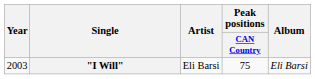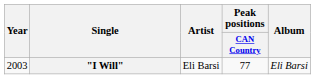 <table class="wikitable plainrowheaders" style="text-align:center;">
 <tr>
 <th rowspan="2">Year</th>
 <th rowspan="2" style="width:14em;">Single</th>
 <th rowspan="2">Artist</th>
 <th>Peak positions</th>
 <th rowspan="2">Album</th>
 </tr>
 <tr style="font-size:smaller;">
 <th width="65"><a href='#'>CAN Country</a></th>
 </tr>
 <tr>
 <td>2003</td>
 <th scope="row">"I Will"</th>
 <td>Eli Barsi</td>
-<td>75</td>
+<td>77</td>
 <td><em>Eli Barsi</em></td>
 </tr>
 </table>
